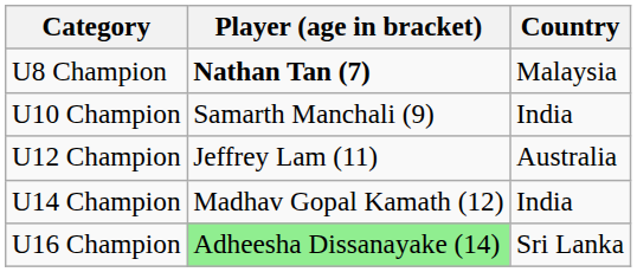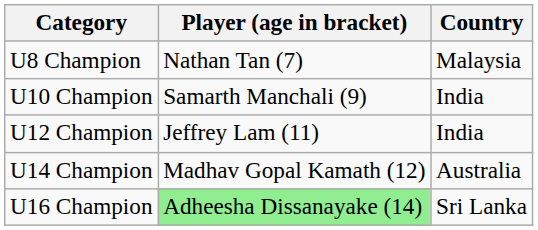 <table class="wikitable">
 <tr>
 <th>Category</th>
 <th>Player (age in bracket)</th>
 <th>Country</th>
 </tr>
 <tr>
 <td>U8 Champion</td>
-<td><strong>Nathan Tan (7)</strong></td>
+<td>Nathan Tan (7)</td>
 <td>Malaysia</td>
 </tr>
 <tr>
 <td>U10 Champion</td>
 <td>Samarth Manchali (9)</td>
 <td>India</td>
 </tr>
 <tr>
 <td>U12 Champion</td>
 <td>Jeffrey Lam (11)</td>
-<td>Australia</td>
+<td>India</td>
 </tr>
 <tr>
 <td>U14 Champion</td>
 <td>Madhav Gopal Kamath (12)</td>
-<td>India</td>
+<td>Australia</td>
 </tr>
 <tr>
 <td>U16 Champion</td>
 <td style="background: lightgreen;">Adheesha Dissanayake (14)</td>
 <td>Sri Lanka</td>
 </tr>
 </table>
